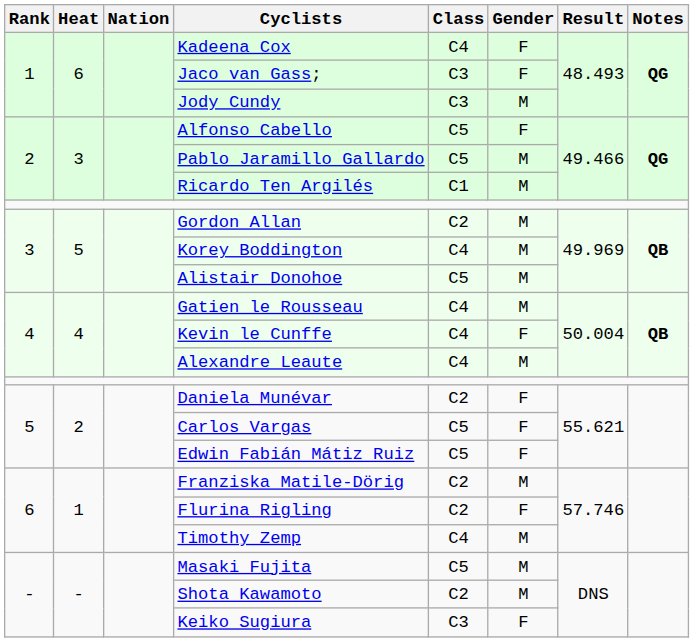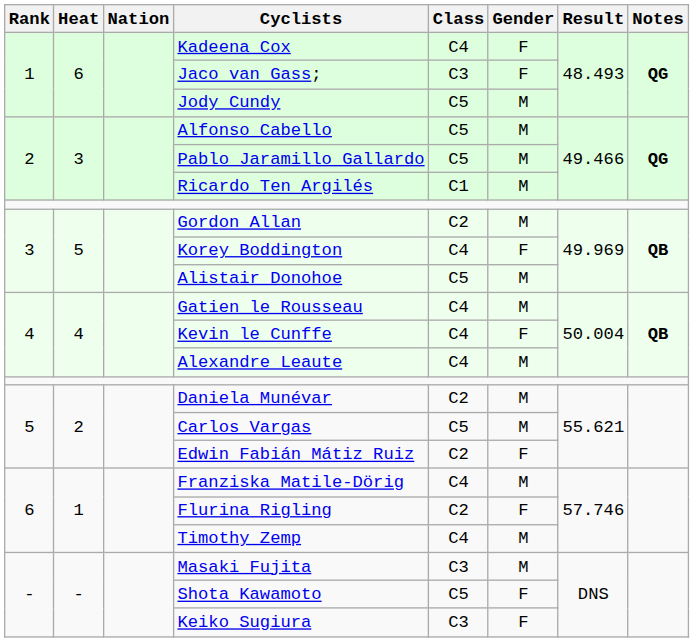 <table class="wikitable sortable" style="text-align:center">
 <tr>
 <th>Rank</th>
 <th>Heat</th>
 <th>Nation</th>
 <th class="unsortable">Cyclists</th>
 <th>Class</th>
 <th class="unsortable">Gender</th>
 <th>Result</th>
 <th class="unsortable">Notes</th>
 </tr>
 <tr bgcolor=ddffdd>
 <td rowspan="3">1</td>
 <td rowspan="3">6</td>
 <td rowspan="3" align="left"></td>
 <td align="left"><a href='#'>Kadeena Cox</a></td>
 <td>C4</td>
 <td>F</td>
 <td rowspan="3">48.493</td>
 <td rowspan="3"><strong>QG</strong></td>
 </tr>
 <tr bgcolor=ddffdd>
 <td align="left"><a href='#'>Jaco van Gass</a>;</td>
 <td>C3</td>
 <td>F</td>
 </tr>
 <tr bgcolor=ddffdd>
 <td align="left"><a href='#'>Jody Cundy</a></td>
-<td>C3</td>
+<td>C5</td>
 <td>M</td>
 </tr>
 <tr bgcolor=ddffdd>
 <td rowspan="3">2</td>
 <td rowspan="3">3</td>
 <td rowspan="3" align="left"></td>
 <td align="left"><a href='#'>Alfonso Cabello</a></td>
 <td>C5</td>
-<td>F</td>
+<td>M</td>
 <td rowspan="3">49.466</td>
 <td rowspan="3"><strong>QG</strong></td>
 </tr>
 <tr bgcolor=ddffdd>
 <td align="left"><a href='#'>Pablo Jaramillo Gallardo</a></td>
 <td>C5</td>
 <td>M</td>
 </tr>
 <tr bgcolor=ddffdd>
 <td align="left"><a href='#'>Ricardo Ten Argilés</a></td>
 <td>C1</td>
 <td>M</td>
 </tr>
 <tr>
 <td colspan="8"></td>
 </tr>
 <tr bgcolor=eeffee>
 <td rowspan="3">3</td>
 <td rowspan="3">5</td>
 <td rowspan="3" align="left"></td>
 <td align="left"><a href='#'>Gordon Allan</a></td>
 <td>C2</td>
 <td>M</td>
 <td rowspan="3">49.969</td>
 <td rowspan="3"><strong>QB</strong></td>
 </tr>
 <tr bgcolor=eeffee>
 <td align="left"><a href='#'>Korey Boddington</a></td>
 <td>C4</td>
-<td>M</td>
+<td>F</td>
 </tr>
 <tr bgcolor=eeffee>
 <td align="left"><a href='#'>Alistair Donohoe</a></td>
 <td>C5</td>
 <td>M</td>
 </tr>
 <tr bgcolor=eeffee>
 <td rowspan="3">4</td>
 <td rowspan="3">4</td>
 <td rowspan="3" align="left"></td>
 <td align="left"><a href='#'>Gatien le Rousseau</a></td>
 <td>C4</td>
 <td>M</td>
 <td rowspan="3">50.004</td>
 <td rowspan="3"><strong>QB</strong></td>
 </tr>
 <tr bgcolor=eeffee>
 <td align="left"><a href='#'>Kevin le Cunffe</a></td>
 <td>C4</td>
 <td>F</td>
 </tr>
 <tr bgcolor=eeffee>
 <td align="left"><a href='#'>Alexandre Leaute</a></td>
 <td>C4</td>
 <td>M</td>
 </tr>
 <tr>
 <td colspan="8"></td>
 </tr>
 <tr bgcolor="">
 <td rowspan="3">5</td>
 <td rowspan="3">2</td>
 <td rowspan="3" align="left"></td>
 <td align="left"><a href='#'>Daniela Munévar</a></td>
 <td>C2</td>
-<td>F</td>
+<td>M</td>
 <td rowspan="3">55.621</td>
 <td rowspan="3"></td>
 </tr>
 <tr bgcolor="">
 <td align="left"><a href='#'>Carlos Vargas</a></td>
 <td>C5</td>
-<td>F</td>
+<td>M</td>
 </tr>
 <tr bgcolor="">
 <td align="left"><a href='#'>Edwin Fabián Mátiz Ruiz</a></td>
-<td>C5</td>
+<td>C2</td>
 <td>F</td>
 </tr>
 <tr>
 <td rowspan="3">6</td>
 <td rowspan="3">1</td>
 <td rowspan="3" align="left"></td>
 <td align="left"><a href='#'>Franziska Matile-Dörig</a></td>
-<td>C2</td>
+<td>C4</td>
 <td>M</td>
 <td rowspan="3">57.746</td>
 <td rowspan="3"></td>
 </tr>
 <tr>
 <td align="left"><a href='#'>Flurina Rigling</a></td>
 <td>C2</td>
 <td>F</td>
 </tr>
 <tr>
 <td align="left"><a href='#'>Timothy Zemp</a></td>
 <td>C4</td>
 <td>M</td>
 </tr>
 <tr>
 <td rowspan="3">-</td>
 <td rowspan="3">-</td>
 <td rowspan="3" align="left"></td>
 <td align="left"><a href='#'>Masaki Fujita</a></td>
-<td>C5</td>
+<td>C3</td>
 <td>M</td>
 <td rowspan="3">DNS</td>
 <td rowspan="3"></td>
 </tr>
 <tr>
 <td align="left"><a href='#'>Shota Kawamoto</a></td>
-<td>C2</td>
-<td>M</td>
+<td>C5</td>
+<td>F</td>
 </tr>
 <tr>
 <td align="left"><a href='#'>Keiko Sugiura</a></td>
 <td>C3</td>
 <td>F</td>
 </tr>
 </table>
